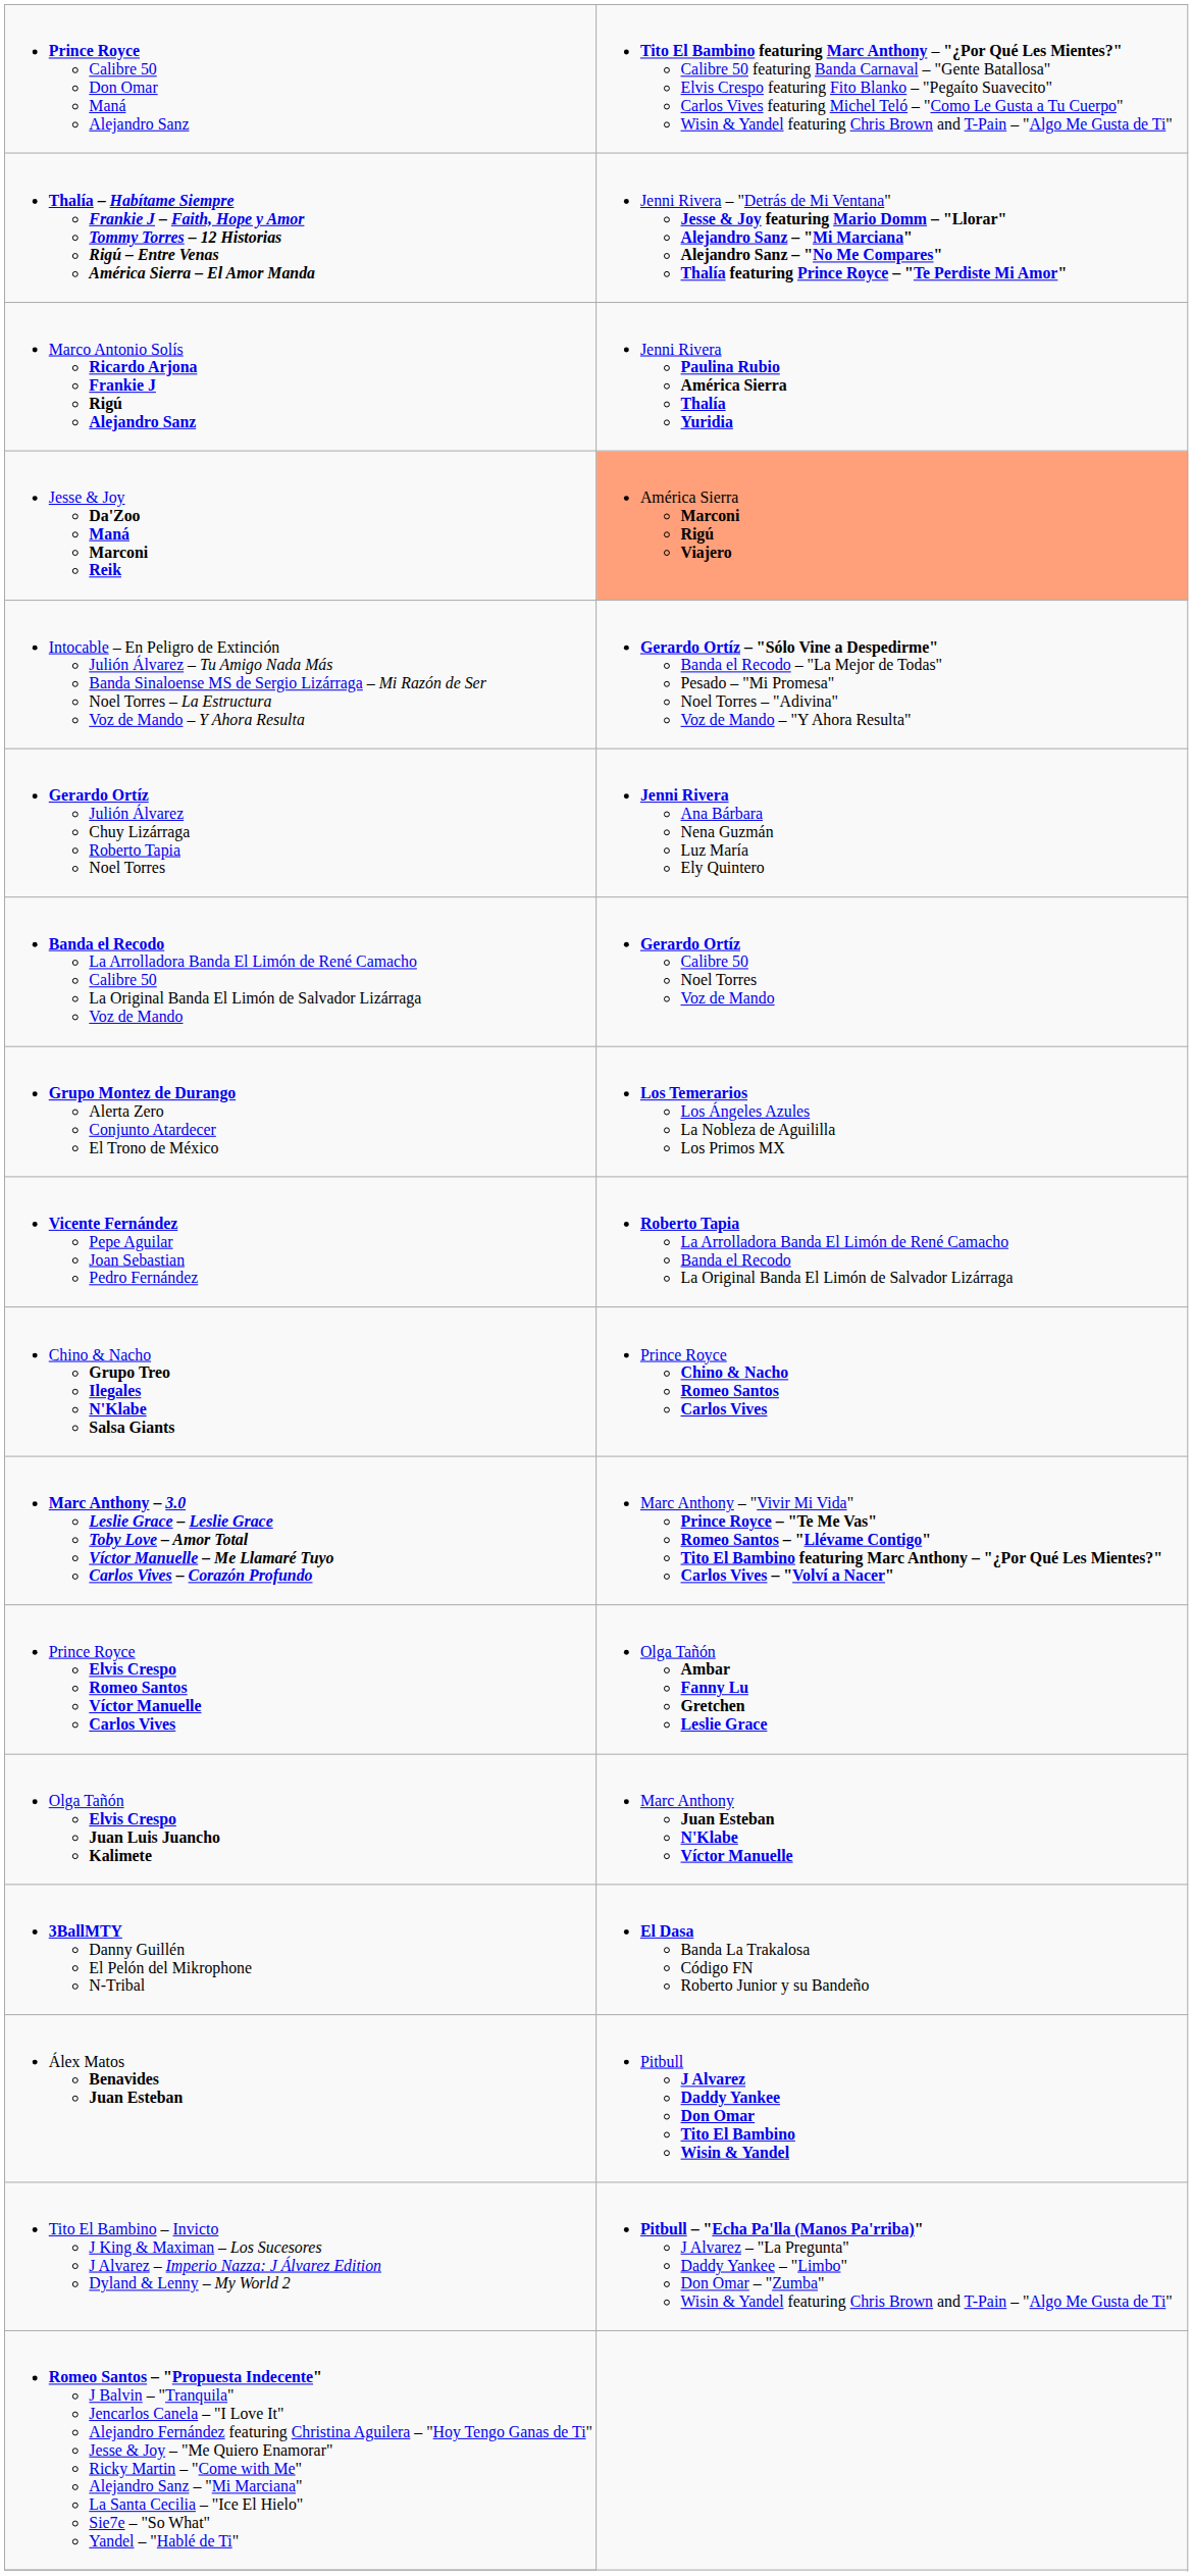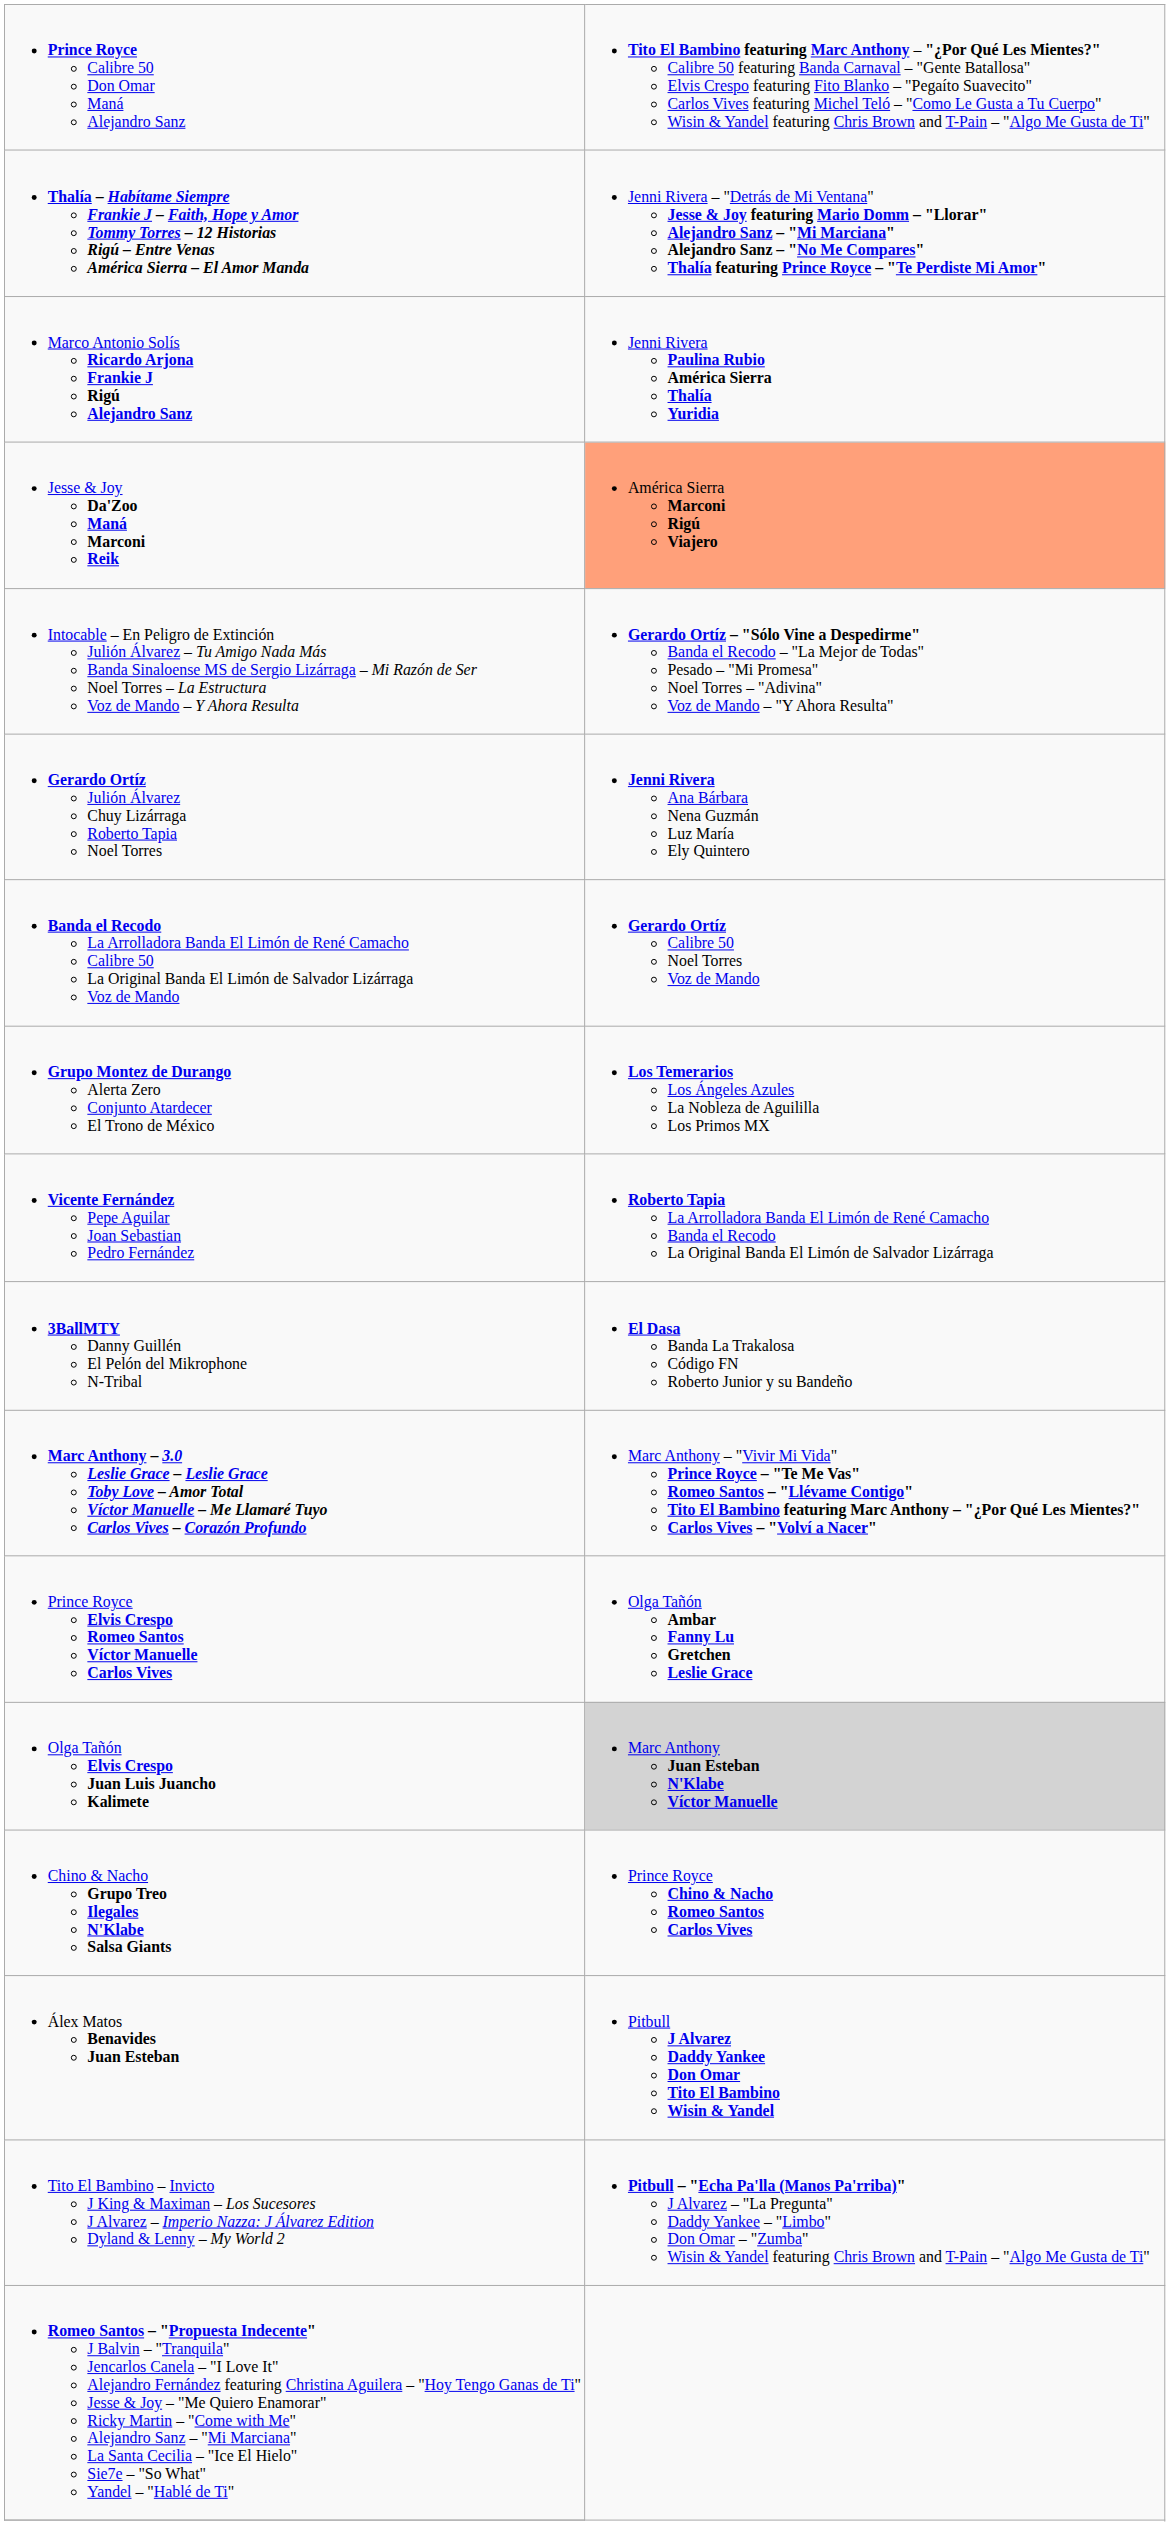 <table class=wikitable>
 <tr>
 <td valign="top" width="50%"><br><ul><li><strong><a href='#'>Prince Royce</a></strong><ul><li><a href='#'>Calibre 50</a></li><li><a href='#'>Don Omar</a></li><li><a href='#'>Maná</a></li><li><a href='#'>Alejandro Sanz</a></li></ul></li></ul></td>
 <td valign="top"  width="50%"><br><ul><li><strong><a href='#'>Tito El Bambino</a> featuring <a href='#'>Marc Anthony</a></strong> – <strong>"¿Por Qué Les Mientes?"</strong><ul><li><a href='#'>Calibre 50</a> featuring <a href='#'>Banda Carnaval</a> – "Gente Batallosa"</li><li><a href='#'>Elvis Crespo</a> featuring <a href='#'>Fito Blanko</a> – "Pegaíto Suavecito"</li><li><a href='#'>Carlos Vives</a> featuring <a href='#'>Michel Teló</a> – "<a href='#'>Como Le Gusta a Tu Cuerpo</a>"</li><li><a href='#'>Wisin & Yandel</a> featuring <a href='#'>Chris Brown</a> and <a href='#'>T-Pain</a> – "<a href='#'>Algo Me Gusta de Ti</a>"</li></ul></li></ul></td>
 </tr>
 <tr>
 <td valign="top"><br><ul><li><strong><a href='#'>Thalía</a> – <em><a href='#'>Habítame Siempre</a><strong><em><ul><li><a href='#'>Frankie J</a> – </em><a href='#'>Faith, Hope y Amor</a><em></li><li><a href='#'>Tommy Torres</a> – </em>12 Historias<em></li><li>Rigú – </em>Entre Venas<em></li><li>América Sierra – </em>El Amor Manda<em></li></ul></li></ul></td>
 <td valign="top"><br><ul><li></strong><a href='#'>Jenni Rivera</a> – "<a href='#'>Detrás de Mi Ventana</a>"<strong><ul><li><a href='#'>Jesse & Joy</a> featuring <a href='#'>Mario Domm</a> – "Llorar"</li><li><a href='#'>Alejandro Sanz</a> – "<a href='#'>Mi Marciana</a>"</li><li>Alejandro Sanz – "<a href='#'>No Me Compares</a>"</li><li><a href='#'>Thalía</a> featuring <a href='#'>Prince Royce</a> – "<a href='#'>Te Perdiste Mi Amor</a>"</li></ul></li></ul></td>
 </tr>
 <tr>
 <td valign="top"><br><ul><li></strong><a href='#'>Marco Antonio Solís</a><strong><ul><li><a href='#'>Ricardo Arjona</a></li><li><a href='#'>Frankie J</a></li><li>Rigú</li><li><a href='#'>Alejandro Sanz</a></li></ul></li></ul></td>
 <td valign="top"><br><ul><li></strong><a href='#'>Jenni Rivera</a><strong><ul><li><a href='#'>Paulina Rubio</a></li><li>América Sierra</li><li><a href='#'>Thalía</a></li><li><a href='#'>Yuridia</a></li></ul></li></ul></td>
 </tr>
 <tr>
 <td valign="top"><br><ul><li></strong><a href='#'>Jesse & Joy</a><strong><ul><li>Da'Zoo</li><li><a href='#'>Maná</a></li><li>Marconi</li><li><a href='#'>Reik</a></li></ul></li></ul></td>
 <td valign="top" style="background: lightsalmon;"><br><ul><li></strong>América Sierra<strong><ul><li>Marconi</li><li>Rigú</li><li>Viajero</li></ul></li></ul></td>
 </tr>
 <tr>
 <td valign="top"><br><ul><li></strong><a href='#'>Intocable</a> – </em>En Peligro de Extinción</em></strong><ul><li><a href='#'>Julión Álvarez</a> – <em>Tu Amigo Nada Más</em></li><li><a href='#'>Banda Sinaloense MS de Sergio Lizárraga</a> – <em>Mi Razón de Ser</em></li><li>Noel Torres – <em>La Estructura</em></li><li><a href='#'>Voz de Mando</a> – <em>Y Ahora Resulta</em></li></ul></li></ul></td>
 <td valign="top"><br><ul><li><strong><a href='#'>Gerardo Ortíz</a> – "Sólo Vine a Despedirme"</strong><ul><li><a href='#'>Banda el Recodo</a> – "La Mejor de Todas"</li><li>Pesado – "Mi Promesa"</li><li>Noel Torres – "Adivina"</li><li><a href='#'>Voz de Mando</a> – "Y Ahora Resulta"</li></ul></li></ul></td>
 </tr>
 <tr>
 <td valign="top"><br><ul><li><strong><a href='#'>Gerardo Ortíz</a></strong><ul><li><a href='#'>Julión Álvarez</a></li><li>Chuy Lizárraga</li><li><a href='#'>Roberto Tapia</a></li><li>Noel Torres</li></ul></li></ul></td>
 <td valign="top"><br><ul><li><strong><a href='#'>Jenni Rivera</a></strong><ul><li><a href='#'>Ana Bárbara</a></li><li>Nena Guzmán</li><li>Luz María</li><li>Ely Quintero</li></ul></li></ul></td>
 </tr>
 <tr>
 <td valign="top"><br><ul><li><strong><a href='#'>Banda el Recodo</a></strong><ul><li><a href='#'>La Arrolladora Banda El Limón de René Camacho</a></li><li><a href='#'>Calibre 50</a></li><li>La Original Banda El Limón de Salvador Lizárraga</li><li><a href='#'>Voz de Mando</a></li></ul></li></ul></td>
 <td valign="top"><br><ul><li><strong><a href='#'>Gerardo Ortíz</a></strong><ul><li><a href='#'>Calibre 50</a></li><li>Noel Torres</li><li><a href='#'>Voz de Mando</a></li></ul></li></ul></td>
 </tr>
 <tr>
 <td valign="top"><br><ul><li><strong><a href='#'>Grupo Montez de Durango</a></strong><ul><li>Alerta Zero</li><li><a href='#'>Conjunto Atardecer</a></li><li>El Trono de México</li></ul></li></ul></td>
 <td valign="top"><br><ul><li><strong><a href='#'>Los Temerarios</a></strong><ul><li><a href='#'>Los Ángeles Azules</a></li><li>La Nobleza de Aguililla</li><li>Los Primos MX</li></ul></li></ul></td>
 </tr>
 <tr>
 <td valign="top"><br><ul><li><strong><a href='#'>Vicente Fernández</a></strong><ul><li><a href='#'>Pepe Aguilar</a></li><li><a href='#'>Joan Sebastian</a></li><li><a href='#'>Pedro Fernández</a></li></ul></li></ul></td>
 <td valign="top"><br><ul><li><strong><a href='#'>Roberto Tapia</a></strong><ul><li><a href='#'>La Arrolladora Banda El Limón de René Camacho</a></li><li><a href='#'>Banda el Recodo</a></li><li>La Original Banda El Limón de Salvador Lizárraga</li></ul></li></ul></td>
 </tr>
 <tr>
-<td valign="top"><br><ul><li></strong><a href='#'>Chino & Nacho</a><strong><ul><li>Grupo Treo</li><li><a href='#'>Ilegales</a></li><li><a href='#'>N'Klabe</a></li><li>Salsa Giants</li></ul></li></ul></td>
-<td valign="top"><br><ul><li></strong><a href='#'>Prince Royce</a><strong><ul><li><a href='#'>Chino & Nacho</a></li><li><a href='#'>Romeo Santos</a></li><li><a href='#'>Carlos Vives</a></li></ul></li></ul></td>
+<td valign="top"><br><ul><li><strong><a href='#'>3BallMTY</a></strong><ul><li>Danny Guillén</li><li>El Pelón del Mikrophone</li><li>N-Tribal</li></ul></li></ul></td>
+<td valign="top"><br><ul><li><strong><a href='#'>El Dasa</a></strong><ul><li>Banda La Trakalosa</li><li>Código FN</li><li>Roberto Junior y su Bandeño</li></ul></li></ul></td>
 </tr>
 <tr>
 <td valign="top"><br><ul><li><strong><a href='#'>Marc Anthony</a> – <em><a href='#'>3.0</a><strong><em><ul><li><a href='#'>Leslie Grace</a> – </em><a href='#'>Leslie Grace</a><em></li><li><a href='#'>Toby Love</a> – </em>Amor Total<em></li><li><a href='#'>Víctor Manuelle</a> – </em>Me Llamaré Tuyo<em></li><li><a href='#'>Carlos Vives</a> – </em><a href='#'>Corazón Profundo</a><em></li></ul></li></ul></td>
 <td valign="top"><br><ul><li></strong><a href='#'>Marc Anthony</a> – "<a href='#'>Vivir Mi Vida</a>"<strong><ul><li><a href='#'>Prince Royce</a> – "Te Me Vas"</li><li><a href='#'>Romeo Santos</a> – "<a href='#'>Llévame Contigo</a>"</li><li><a href='#'>Tito El Bambino</a> featuring Marc Anthony – "¿Por Qué Les Mientes?"</li><li><a href='#'>Carlos Vives</a> – "<a href='#'>Volví a Nacer</a>"</li></ul></li></ul></td>
 </tr>
 <tr>
 <td valign="top"><br><ul><li></strong><a href='#'>Prince Royce</a><strong><ul><li><a href='#'>Elvis Crespo</a></li><li><a href='#'>Romeo Santos</a></li><li><a href='#'>Víctor Manuelle</a></li><li><a href='#'>Carlos Vives</a></li></ul></li></ul></td>
 <td valign="top"><br><ul><li></strong><a href='#'>Olga Tañón</a><strong><ul><li>Ambar</li><li><a href='#'>Fanny Lu</a></li><li>Gretchen</li><li><a href='#'>Leslie Grace</a></li></ul></li></ul></td>
 </tr>
 <tr>
 <td valign="top"><br><ul><li></strong><a href='#'>Olga Tañón</a><strong><ul><li><a href='#'>Elvis Crespo</a></li><li>Juan Luis Juancho</li><li>Kalimete</li></ul></li></ul></td>
-<td valign="top"><br><ul><li></strong><a href='#'>Marc Anthony</a><strong><ul><li>Juan Esteban</li><li><a href='#'>N'Klabe</a></li><li><a href='#'>Víctor Manuelle</a></li></ul></li></ul></td>
+<td valign="top" style="background: lightgrey;"><br><ul><li></strong><a href='#'>Marc Anthony</a><strong><ul><li>Juan Esteban</li><li><a href='#'>N'Klabe</a></li><li><a href='#'>Víctor Manuelle</a></li></ul></li></ul></td>
 </tr>
 <tr>
-<td valign="top"><br><ul><li><strong><a href='#'>3BallMTY</a></strong><ul><li>Danny Guillén</li><li>El Pelón del Mikrophone</li><li>N-Tribal</li></ul></li></ul></td>
-<td valign="top"><br><ul><li><strong><a href='#'>El Dasa</a></strong><ul><li>Banda La Trakalosa</li><li>Código FN</li><li>Roberto Junior y su Bandeño</li></ul></li></ul></td>
+<td valign="top"><br><ul><li></strong><a href='#'>Chino & Nacho</a><strong><ul><li>Grupo Treo</li><li><a href='#'>Ilegales</a></li><li><a href='#'>N'Klabe</a></li><li>Salsa Giants</li></ul></li></ul></td>
+<td valign="top"><br><ul><li></strong><a href='#'>Prince Royce</a><strong><ul><li><a href='#'>Chino & Nacho</a></li><li><a href='#'>Romeo Santos</a></li><li><a href='#'>Carlos Vives</a></li></ul></li></ul></td>
 </tr>
 <tr>
 <td valign="top"><br><ul><li></strong>Álex Matos<strong><ul><li>Benavides</li><li>Juan Esteban</li></ul></li></ul></td>
 <td valign="top"><br><ul><li></strong><a href='#'>Pitbull</a><strong><ul><li><a href='#'>J Alvarez</a></li><li><a href='#'>Daddy Yankee</a></li><li><a href='#'>Don Omar</a></li><li><a href='#'>Tito El Bambino</a></li><li><a href='#'>Wisin & Yandel</a></li></ul></li></ul></td>
 </tr>
 <tr>
 <td valign="top"><br><ul><li></strong><a href='#'>Tito El Bambino</a> – </em><a href='#'>Invicto</a></em></strong><ul><li><a href='#'>J King & Maximan</a> – <em>Los Sucesores</em></li><li><a href='#'>J Alvarez</a> – <em><a href='#'>Imperio Nazza: J Álvarez Edition</a></em></li><li><a href='#'>Dyland & Lenny</a> – <em>My World 2</em></li></ul></li></ul></td>
 <td valign="top"><br><ul><li><strong><a href='#'>Pitbull</a> – "<a href='#'>Echa Pa'lla (Manos Pa'rriba)</a>"</strong><ul><li><a href='#'>J Alvarez</a> – "La Pregunta"</li><li><a href='#'>Daddy Yankee</a> – "<a href='#'>Limbo</a>"</li><li><a href='#'>Don Omar</a> – "<a href='#'>Zumba</a>"</li><li><a href='#'>Wisin & Yandel</a> featuring <a href='#'>Chris Brown</a> and <a href='#'>T-Pain</a> – "<a href='#'>Algo Me Gusta de Ti</a>"</li></ul></li></ul></td>
 </tr>
 <tr>
 <td valign="top"><br><ul><li><strong><a href='#'>Romeo Santos</a> – "<a href='#'>Propuesta Indecente</a>"</strong><ul><li><a href='#'>J Balvin</a> – "<a href='#'>Tranquila</a>"</li><li><a href='#'>Jencarlos Canela</a> – "I Love It"</li><li><a href='#'>Alejandro Fernández</a> featuring <a href='#'>Christina Aguilera</a> – "<a href='#'>Hoy Tengo Ganas de Ti</a>"</li><li><a href='#'>Jesse & Joy</a> – "Me Quiero Enamorar"</li><li><a href='#'>Ricky Martin</a> – "<a href='#'>Come with Me</a>"</li><li><a href='#'>Alejandro Sanz</a> – "<a href='#'>Mi Marciana</a>"</li><li><a href='#'>La Santa Cecilia</a> – "Ice El Hielo"</li><li><a href='#'>Sie7e</a> – "So What"</li><li><a href='#'>Yandel</a> – "<a href='#'>Hablé de Ti</a>"</li></ul></li></ul></td>
 </tr>
 <tr>
 </tr>
 </table>
